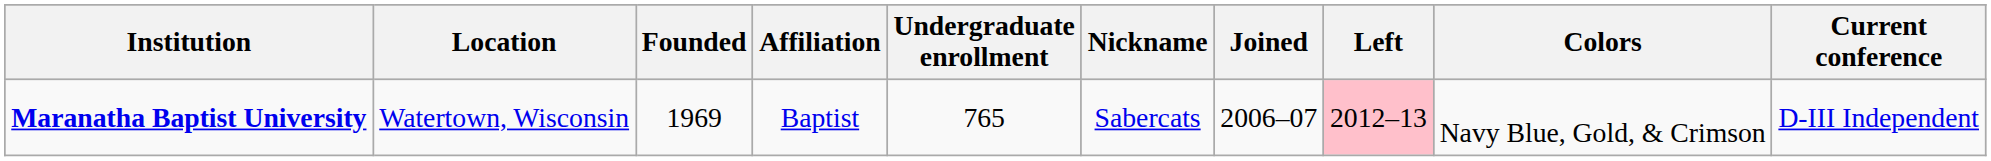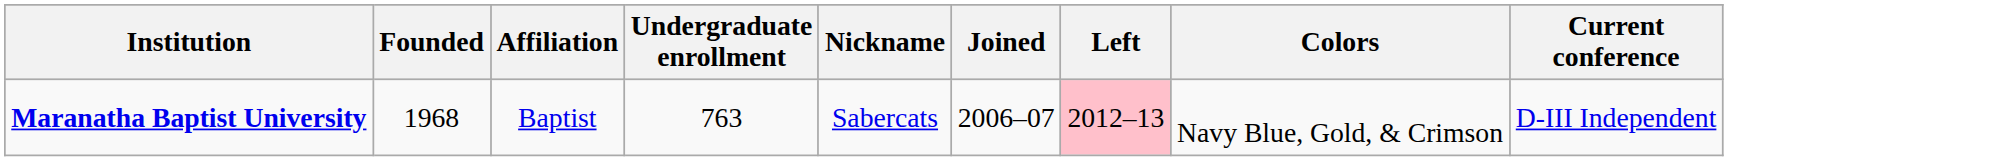 <table class="wikitable sortable" style="text-align:center;">
 <tr>
 <th>Institution</th>
-<th>Location</th>
 <th>Founded</th>
 <th>Affiliation</th>
 <th>Undergraduate<br>enrollment</th>
 <th>Nickname</th>
 <th>Joined</th>
 <th>Left</th>
 <th>Colors</th>
 <th>Current<br>conference</th>
 </tr>
 <tr>
 <td><strong><a href='#'>Maranatha Baptist University</a></strong></td>
-<td><a href='#'>Watertown, Wisconsin</a></td>
-<td>1969</td>
+<td>1968</td>
 <td><a href='#'>Baptist</a></td>
-<td>765</td>
+<td>763</td>
 <td><a href='#'>Sabercats</a></td>
 <td>2006–07</td>
 <td style="background: pink;">2012–13</td>
 <td>  <br>Navy Blue, Gold, & Crimson</td>
 <td><a href='#'>D-III Independent</a></td>
 </tr>
 </table>
